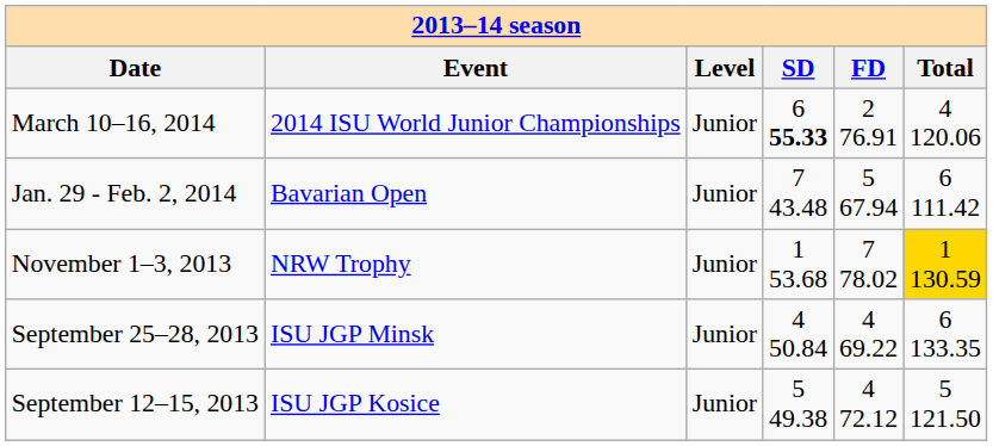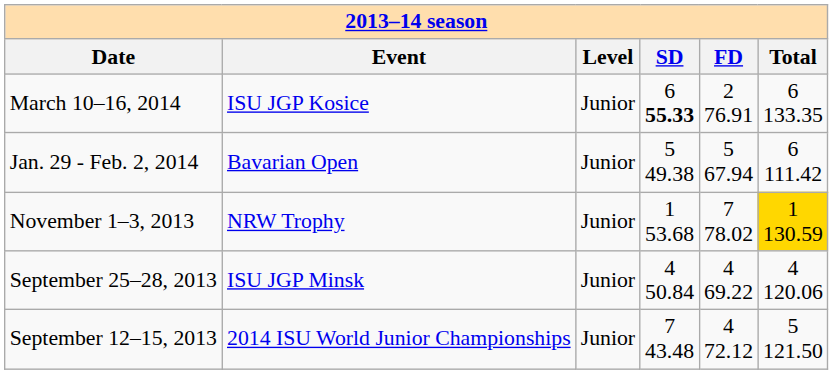 <table class="wikitable">
 <tr>
 <th style="background-color: #ffdead;" colspan=8 align=center><strong><a href='#'>2013–14 season</a></strong></th>
 </tr>
 <tr>
 <th>Date</th>
 <th>Event</th>
 <th>Level</th>
 <th><a href='#'>SD</a></th>
 <th><a href='#'>FD</a></th>
 <th>Total</th>
 </tr>
 <tr>
 <td>March 10–16, 2014</td>
-<td><a href='#'>2014 ISU World Junior Championships</a></td>
+<td><a href='#'>ISU JGP Kosice</a></td>
 <td>Junior</td>
 <td align=center>6 <br> <strong>55.33</strong></td>
 <td align=center>2 <br> 76.91</td>
-<td align=center>4 <br> 120.06</td>
+<td align=center>6 <br> 133.35</td>
 </tr>
 <tr>
 <td>Jan. 29 - Feb. 2, 2014</td>
 <td><a href='#'>Bavarian Open</a></td>
 <td>Junior</td>
-<td align=center>7 <br> 43.48</td>
+<td align=center>5 <br> 49.38</td>
 <td align=center>5 <br> 67.94</td>
 <td align=center>6 <br> 111.42</td>
 </tr>
 <tr>
 <td>November 1–3, 2013</td>
 <td><a href='#'>NRW Trophy</a></td>
 <td>Junior</td>
 <td align=center>1 <br> 53.68</td>
 <td align=center>7 <br> 78.02</td>
 <td align=center bgcolor=gold>1 <br> 130.59</td>
 </tr>
 <tr>
 <td>September 25–28, 2013</td>
 <td><a href='#'>ISU JGP Minsk</a></td>
 <td>Junior</td>
 <td align=center>4 <br> 50.84</td>
 <td align=center>4 <br> 69.22</td>
-<td align=center>6 <br> 133.35</td>
+<td align=center>4 <br> 120.06</td>
 </tr>
 <tr>
 <td>September 12–15, 2013</td>
-<td><a href='#'>ISU JGP Kosice</a></td>
+<td><a href='#'>2014 ISU World Junior Championships</a></td>
 <td>Junior</td>
-<td align=center>5 <br> 49.38</td>
+<td align=center>7 <br> 43.48</td>
 <td align=center>4 <br> 72.12</td>
 <td align=center>5 <br> 121.50</td>
 </tr>
 </table>
